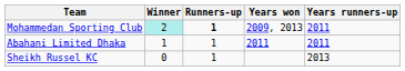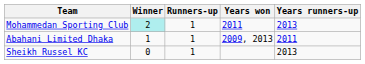 <table class="wikitable">
 <tr>
 <th>Team</th>
 <th>Winner</th>
 <th>Runners-up</th>
 <th>Years won</th>
 <th>Years runners-up</th>
 </tr>
 <tr>
 <td><a href='#'>Mohammedan Sporting Club</a></td>
 <td align=center style="background: paleturquoise;">2</td>
-<td align=center><strong>1</strong></td>
-<td><a href='#'>2009</a>, 2013</td>
+<td align=center>1</td>
 <td><a href='#'>2011</a></td>
+<td><a href='#'>2013</a></td>
 </tr>
 <tr>
 <td><a href='#'>Abahani Limited Dhaka</a></td>
 <td align=center>1</td>
 <td align=center>1</td>
-<td><a href='#'>2011</a></td>
+<td><a href='#'>2009</a>, 2013</td>
 <td><a href='#'>2011</a></td>
 </tr>
 <tr>
 <td><a href='#'>Sheikh Russel KC</a></td>
 <td align=center>0</td>
 <td align=center>1</td>
 <td></td>
 <td>2013</td>
 </tr>
 </table>
